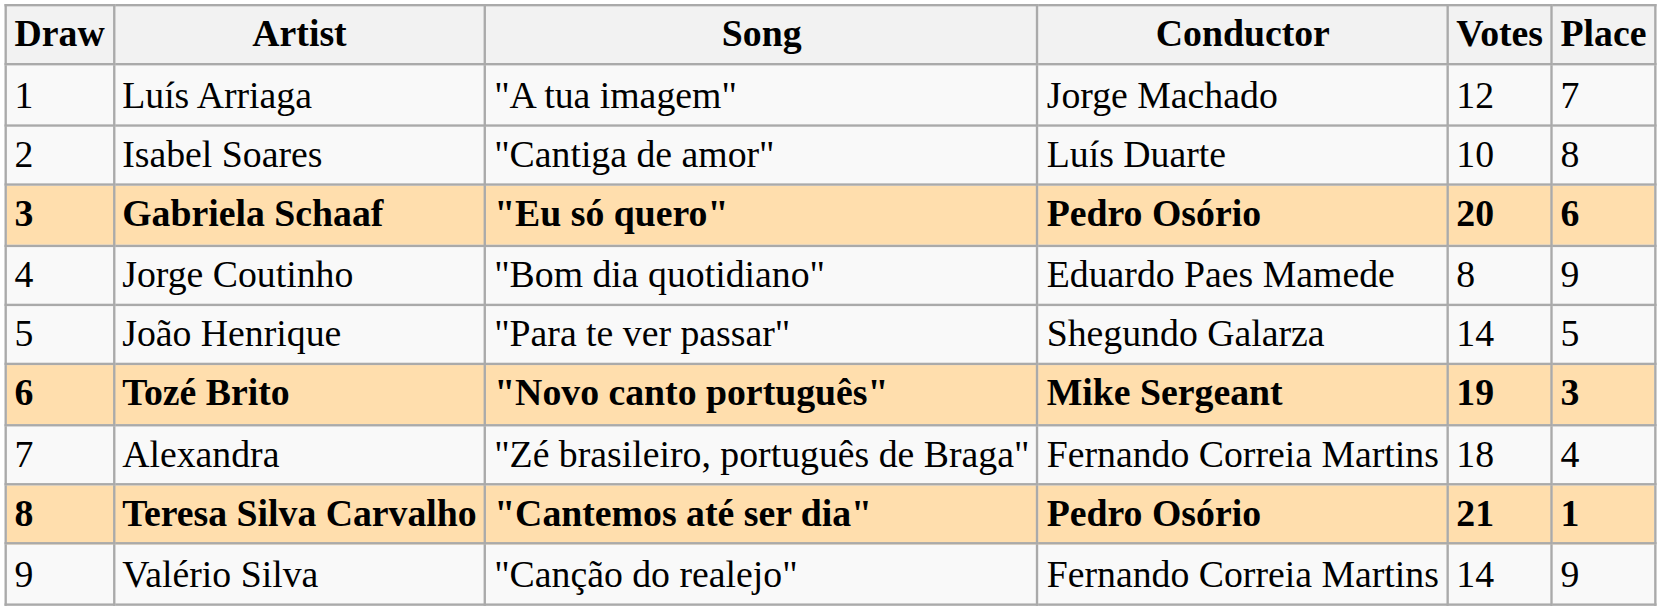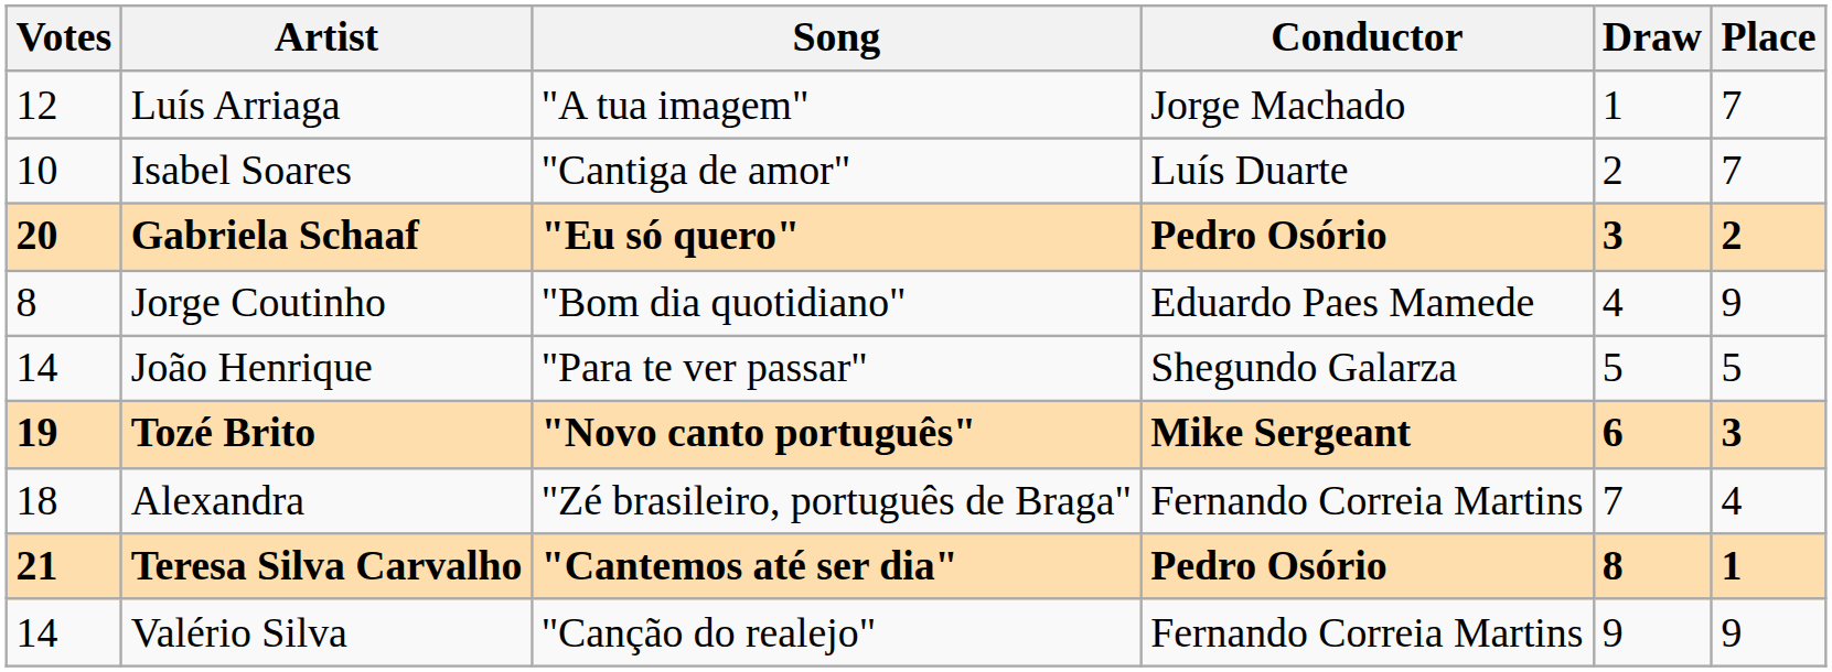 <table class="sortable wikitable" style="margin: 1em auto 1em auto">
 <tr>
-<th>Draw</th>
+<th>Votes</th>
 <th>Artist</th>
 <th>Song</th>
 <th>Conductor</th>
-<th>Votes</th>
+<th>Draw</th>
 <th>Place</th>
 </tr>
 <tr>
-<td>1</td>
+<td>12</td>
 <td>Luís Arriaga</td>
 <td>"A tua imagem"</td>
 <td>Jorge Machado</td>
-<td>12</td>
+<td>1</td>
 <td>7</td>
 </tr>
 <tr>
-<td>2</td>
+<td>10</td>
 <td>Isabel Soares</td>
 <td>"Cantiga de amor"</td>
 <td>Luís Duarte</td>
-<td>10</td>
-<td>8</td>
+<td>2</td>
+<td>7</td>
 </tr>
 <tr style="font-weight:bold; background:#FFDEAD;">
-<td>3</td>
+<td>20</td>
 <td>Gabriela Schaaf</td>
 <td>"Eu só quero"</td>
 <td>Pedro Osório</td>
-<td>20</td>
-<td>6</td>
+<td>3</td>
+<td>2</td>
 </tr>
 <tr>
-<td>4</td>
+<td>8</td>
 <td>Jorge Coutinho</td>
 <td>"Bom dia quotidiano"</td>
 <td>Eduardo Paes Mamede</td>
-<td>8</td>
+<td>4</td>
 <td>9</td>
 </tr>
 <tr>
-<td>5</td>
+<td>14</td>
 <td>João Henrique</td>
 <td>"Para te ver passar"</td>
 <td>Shegundo Galarza</td>
-<td>14</td>
+<td>5</td>
 <td>5</td>
 </tr>
 <tr style="font-weight:bold; background:#FFDEAD;">
-<td>6</td>
+<td>19</td>
 <td>Tozé Brito</td>
 <td>"Novo canto português"</td>
 <td>Mike Sergeant</td>
-<td>19</td>
+<td>6</td>
 <td>3</td>
 </tr>
 <tr>
-<td>7</td>
+<td>18</td>
 <td>Alexandra</td>
 <td>"Zé brasileiro, português de Braga"</td>
 <td>Fernando Correia Martins</td>
-<td>18</td>
+<td>7</td>
 <td>4</td>
 </tr>
 <tr style="font-weight:bold; background:#FFDEAD;">
-<td>8</td>
+<td>21</td>
 <td>Teresa Silva Carvalho</td>
 <td>"Cantemos até ser dia"</td>
 <td>Pedro Osório</td>
-<td>21</td>
+<td>8</td>
 <td>1</td>
 </tr>
 <tr>
-<td>9</td>
+<td>14</td>
 <td>Valério Silva</td>
 <td>"Canção do realejo"</td>
 <td>Fernando Correia Martins</td>
-<td>14</td>
+<td>9</td>
 <td>9</td>
 </tr>
 </table>
